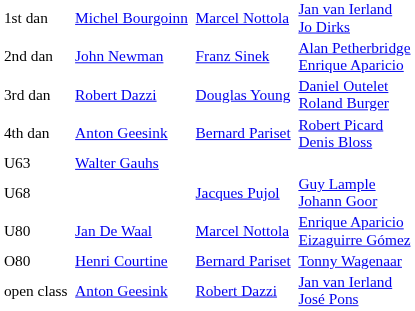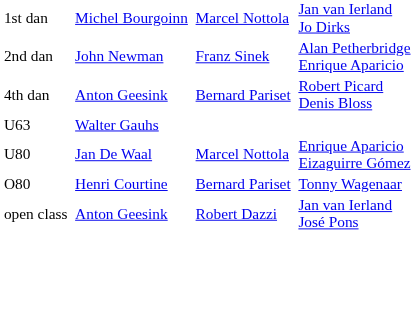 <table>
 <tr>
 <td>1st dan</td>
 <td> <a href='#'>Michel Bourgoinn</a></td>
 <td> <a href='#'>Marcel Nottola</a></td>
 <td> <a href='#'>Jan van Ierland</a><br> <a href='#'>Jo Dirks</a></td>
 </tr>
 <tr>
 <td>2nd dan</td>
 <td> <a href='#'>John Newman</a></td>
 <td> <a href='#'>Franz Sinek</a></td>
 <td> <a href='#'>Alan Petherbridge</a><br> <a href='#'>Enrique Aparicio</a></td>
 </tr>
 <tr>
-<td>3rd dan</td>
-<td> <a href='#'>Robert Dazzi</a></td>
-<td> <a href='#'>Douglas Young</a></td>
-<td> <a href='#'>Daniel Outelet</a><br> <a href='#'>Roland Burger</a></td>
-</tr>
-<tr>
 <td>4th dan</td>
 <td> <a href='#'>Anton Geesink</a></td>
 <td> <a href='#'>Bernard Pariset</a></td>
 <td> <a href='#'>Robert Picard</a><br> <a href='#'>Denis Bloss</a></td>
 </tr>
 <tr>
 <td>U63</td>
 <td> <a href='#'>Walter Gauhs</a></td>
-</tr>
-<tr>
-<td>U68</td>
-<td> </td>
-<td> <a href='#'>Jacques Pujol</a></td>
-<td> <a href='#'>Guy Lample</a><br> <a href='#'>Johann Goor</a></td>
 </tr>
 <tr>
 <td>U80</td>
 <td> <a href='#'>Jan De Waal</a></td>
 <td> <a href='#'>Marcel Nottola</a></td>
 <td> <a href='#'>Enrique Aparicio</a><br> <a href='#'>Eizaguirre Gómez</a></td>
 </tr>
 <tr>
 <td>O80</td>
 <td> <a href='#'>Henri Courtine</a></td>
 <td> <a href='#'>Bernard Pariset</a></td>
 <td> <a href='#'>Tonny Wagenaar</a></td>
 </tr>
 <tr>
 <td>open class</td>
 <td> <a href='#'>Anton Geesink</a></td>
 <td> <a href='#'>Robert Dazzi</a></td>
 <td> <a href='#'>Jan van Ierland</a><br> <a href='#'>José Pons</a></td>
 </tr>
 </table>
